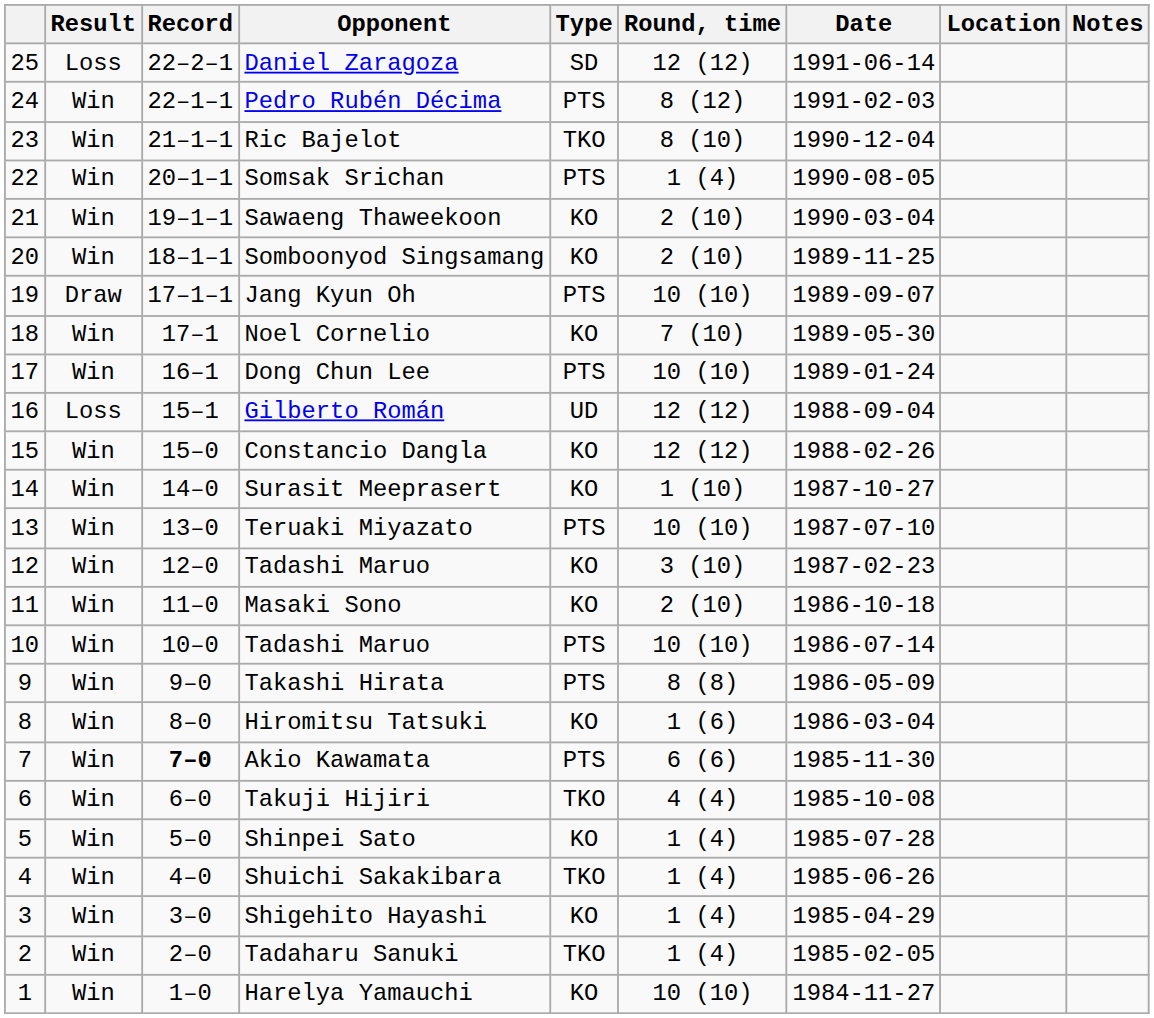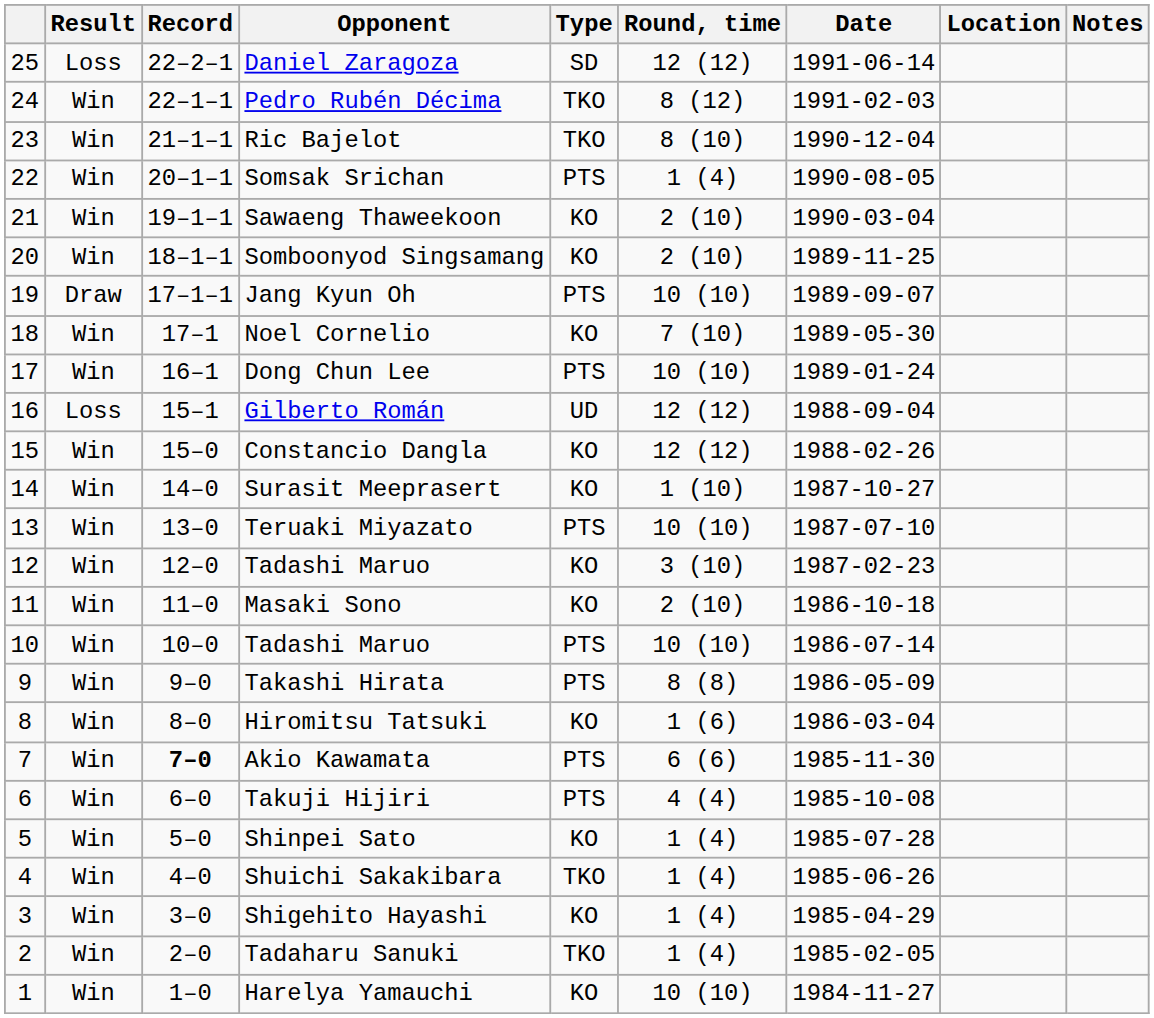 <table class=wikitable style=text-align:center>
 <tr>
 <th></th>
 <th>Result</th>
 <th>Record</th>
 <th>Opponent</th>
 <th>Type</th>
 <th>Round, time</th>
 <th>Date</th>
 <th>Location</th>
 <th>Notes</th>
 </tr>
 <tr>
 <td>25</td>
 <td>Loss</td>
 <td>22–2–1</td>
 <td align=left><a href='#'>Daniel Zaragoza</a></td>
 <td>SD</td>
 <td>12 (12)</td>
 <td>1991-06-14</td>
 <td align=left></td>
 <td align=left></td>
 </tr>
 <tr>
 <td>24</td>
 <td>Win</td>
 <td>22–1–1</td>
 <td align=left><a href='#'>Pedro Rubén Décima</a></td>
-<td>PTS</td>
+<td>TKO</td>
 <td>8 (12)</td>
 <td>1991-02-03</td>
 <td align=left></td>
 <td align=left></td>
 </tr>
 <tr>
 <td>23</td>
 <td>Win</td>
 <td>21–1–1</td>
 <td align=left>Ric Bajelot</td>
 <td>TKO</td>
 <td>8 (10)</td>
 <td>1990-12-04</td>
 <td align=left></td>
 <td align=left></td>
 </tr>
 <tr>
 <td>22</td>
 <td>Win</td>
 <td>20–1–1</td>
 <td align=left>Somsak Srichan</td>
 <td>PTS</td>
 <td>1 (4)</td>
 <td>1990-08-05</td>
 <td align=left></td>
 <td align=left></td>
 </tr>
 <tr>
 <td>21</td>
 <td>Win</td>
 <td>19–1–1</td>
 <td align=left>Sawaeng Thaweekoon</td>
 <td>KO</td>
 <td>2 (10)</td>
 <td>1990-03-04</td>
 <td align=left></td>
 <td align=left></td>
 </tr>
 <tr>
 <td>20</td>
 <td>Win</td>
 <td>18–1–1</td>
 <td align=left>Somboonyod Singsamang</td>
 <td>KO</td>
 <td>2 (10)</td>
 <td>1989-11-25</td>
 <td align=left></td>
 <td align=left></td>
 </tr>
 <tr>
 <td>19</td>
 <td>Draw</td>
 <td>17–1–1</td>
 <td align=left>Jang Kyun Oh</td>
 <td>PTS</td>
 <td>10 (10)</td>
 <td>1989-09-07</td>
 <td align=left></td>
 <td align=left></td>
 </tr>
 <tr>
 <td>18</td>
 <td>Win</td>
 <td>17–1</td>
 <td align=left>Noel Cornelio</td>
 <td>KO</td>
 <td>7 (10)</td>
 <td>1989-05-30</td>
 <td align=left></td>
 <td align=left></td>
 </tr>
 <tr>
 <td>17</td>
 <td>Win</td>
 <td>16–1</td>
 <td align=left>Dong Chun Lee</td>
 <td>PTS</td>
 <td>10 (10)</td>
 <td>1989-01-24</td>
 <td align=left></td>
 <td align=left></td>
 </tr>
 <tr>
 <td>16</td>
 <td>Loss</td>
 <td>15–1</td>
 <td align=left><a href='#'>Gilberto Román</a></td>
 <td>UD</td>
 <td>12 (12)</td>
 <td>1988-09-04</td>
 <td align=left></td>
 <td align=left></td>
 </tr>
 <tr>
 <td>15</td>
 <td>Win</td>
 <td>15–0</td>
 <td align=left>Constancio Dangla</td>
 <td>KO</td>
 <td>12 (12)</td>
 <td>1988-02-26</td>
 <td align=left></td>
 <td align=left></td>
 </tr>
 <tr>
 <td>14</td>
 <td>Win</td>
 <td>14–0</td>
 <td align=left>Surasit Meeprasert</td>
 <td>KO</td>
 <td>1 (10)</td>
 <td>1987-10-27</td>
 <td align=left></td>
 <td align=left></td>
 </tr>
 <tr>
 <td>13</td>
 <td>Win</td>
 <td>13–0</td>
 <td align=left>Teruaki Miyazato</td>
 <td>PTS</td>
 <td>10 (10)</td>
 <td>1987-07-10</td>
 <td align=left></td>
 <td align=left></td>
 </tr>
 <tr>
 <td>12</td>
 <td>Win</td>
 <td>12–0</td>
 <td align=left>Tadashi Maruo</td>
 <td>KO</td>
 <td>3 (10)</td>
 <td>1987-02-23</td>
 <td align=left></td>
 <td align=left></td>
 </tr>
 <tr>
 <td>11</td>
 <td>Win</td>
 <td>11–0</td>
 <td align=left>Masaki Sono</td>
 <td>KO</td>
 <td>2 (10)</td>
 <td>1986-10-18</td>
 <td align=left></td>
 <td align=left></td>
 </tr>
 <tr>
 <td>10</td>
 <td>Win</td>
 <td>10–0</td>
 <td align=left>Tadashi Maruo</td>
 <td>PTS</td>
 <td>10 (10)</td>
 <td>1986-07-14</td>
 <td align=left></td>
 <td align=left></td>
 </tr>
 <tr>
 <td>9</td>
 <td>Win</td>
 <td>9–0</td>
 <td align=left>Takashi Hirata</td>
 <td>PTS</td>
 <td>8 (8)</td>
 <td>1986-05-09</td>
 <td align=left></td>
 <td align=left></td>
 </tr>
 <tr>
 <td>8</td>
 <td>Win</td>
 <td>8–0</td>
 <td align=left>Hiromitsu Tatsuki</td>
 <td>KO</td>
 <td>1 (6)</td>
 <td>1986-03-04</td>
 <td align=left></td>
 <td align=left></td>
 </tr>
 <tr>
 <td>7</td>
 <td>Win</td>
 <td><strong>7–0</strong></td>
 <td align=left>Akio Kawamata</td>
 <td>PTS</td>
 <td>6 (6)</td>
 <td>1985-11-30</td>
 <td align=left></td>
 <td align=left></td>
 </tr>
 <tr>
 <td>6</td>
 <td>Win</td>
 <td>6–0</td>
 <td align=left>Takuji Hijiri</td>
-<td>TKO</td>
+<td>PTS</td>
 <td>4 (4)</td>
 <td>1985-10-08</td>
 <td align=left></td>
 <td align=left></td>
 </tr>
 <tr>
 <td>5</td>
 <td>Win</td>
 <td>5–0</td>
 <td align=left>Shinpei Sato</td>
 <td>KO</td>
 <td>1 (4)</td>
 <td>1985-07-28</td>
 <td align=left></td>
 <td align=left></td>
 </tr>
 <tr>
 <td>4</td>
 <td>Win</td>
 <td>4–0</td>
 <td align=left>Shuichi Sakakibara</td>
 <td>TKO</td>
 <td>1 (4)</td>
 <td>1985-06-26</td>
 <td align=left></td>
 <td align=left></td>
 </tr>
 <tr>
 <td>3</td>
 <td>Win</td>
 <td>3–0</td>
 <td align=left>Shigehito Hayashi</td>
 <td>KO</td>
 <td>1 (4)</td>
 <td>1985-04-29</td>
 <td align=left></td>
 <td align=left></td>
 </tr>
 <tr>
 <td>2</td>
 <td>Win</td>
 <td>2–0</td>
 <td align=left>Tadaharu Sanuki</td>
 <td>TKO</td>
 <td>1 (4)</td>
 <td>1985-02-05</td>
 <td align=left></td>
 <td align=left></td>
 </tr>
 <tr>
 <td>1</td>
 <td>Win</td>
 <td>1–0</td>
 <td align=left>Harelya Yamauchi</td>
 <td>KO</td>
 <td>10 (10)</td>
 <td>1984-11-27</td>
 <td align=left></td>
 <td align=left></td>
 </tr>
 </table>
